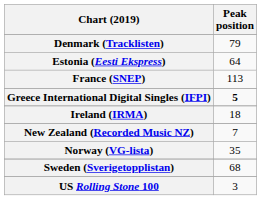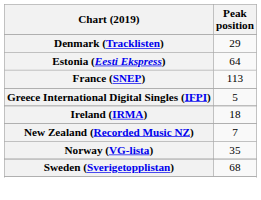 <table class="wikitable sortable plainrowheaders" style="text-align:center">
 <tr>
 <th scope="col">Chart (2019)</th>
 <th scope="col">Peak<br>position</th>
 </tr>
 <tr>
 </tr>
 <tr>
 </tr>
 <tr>
 </tr>
 <tr>
 </tr>
 <tr>
 </tr>
 <tr>
 </tr>
 <tr>
 <th scope="row">Denmark (<a href='#'>Tracklisten</a>)</th>
-<td>79</td>
+<td>29</td>
 </tr>
 <tr>
 <th scope="row">Estonia (<em><a href='#'>Eesti Ekspress</a></em>)</th>
 <td>64</td>
 </tr>
 <tr>
 <th scope="row">France (<a href='#'>SNEP</a>)</th>
 <td>113</td>
 </tr>
 <tr>
 </tr>
 <tr>
 <th scope="row">Greece International Digital Singles (<a href='#'>IFPI</a>)</th>
-<td><strong>5</strong></td>
+<td>5</td>
 </tr>
 <tr>
 </tr>
 <tr>
 <th scope="row">Ireland (<a href='#'>IRMA</a>)</th>
 <td>18</td>
 </tr>
 <tr>
 </tr>
 <tr>
 <th scope="row">New Zealand (<a href='#'>Recorded Music NZ</a>)</th>
 <td>7</td>
 </tr>
 <tr>
 <th scope="row">Norway (<a href='#'>VG-lista</a>)</th>
 <td>35</td>
 </tr>
 <tr>
 </tr>
 <tr>
 </tr>
 <tr>
 <th scope="row">Sweden (<a href='#'>Sverigetopplistan</a>)</th>
 <td>68</td>
 </tr>
 <tr>
 </tr>
 <tr>
 </tr>
 <tr>
 </tr>
 <tr>
 </tr>
 <tr>
 </tr>
 <tr>
 </tr>
-<tr>
-<th scope="row">US <a href='#'><em>Rolling Stone</em> 100</a></th>
-<td>3</td>
-</tr>
 </table>
